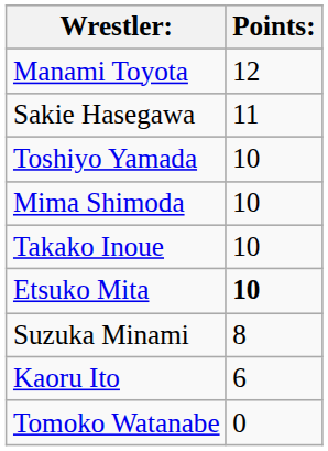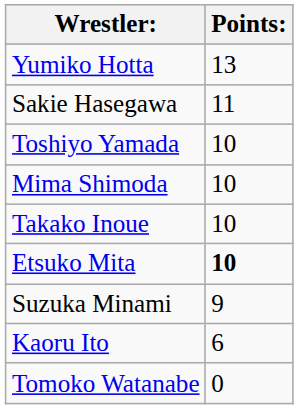 <table class="wikitable" style="margin: 1em auto 1em auto">
 <tr>
 <th>Wrestler:</th>
 <th>Points:</th>
 </tr>
 <tr>
-<td><a href='#'>Manami Toyota</a></td>
-<td>12</td>
+<td><a href='#'>Yumiko Hotta</a></td>
+<td>13</td>
 </tr>
 <tr>
 <td>Sakie Hasegawa</td>
 <td>11</td>
 </tr>
 <tr>
 <td><a href='#'>Toshiyo Yamada</a></td>
 <td>10</td>
 </tr>
 <tr>
 <td><a href='#'>Mima Shimoda</a></td>
 <td>10</td>
 </tr>
 <tr>
 <td><a href='#'>Takako Inoue</a></td>
 <td>10</td>
 </tr>
 <tr>
 <td><a href='#'>Etsuko Mita</a></td>
 <td><strong>10</strong></td>
 </tr>
 <tr>
 <td>Suzuka Minami</td>
-<td>8</td>
+<td>9</td>
 </tr>
 <tr>
 <td><a href='#'>Kaoru Ito</a></td>
 <td>6</td>
 </tr>
 <tr>
 <td><a href='#'>Tomoko Watanabe</a></td>
 <td>0</td>
 </tr>
 </table>
